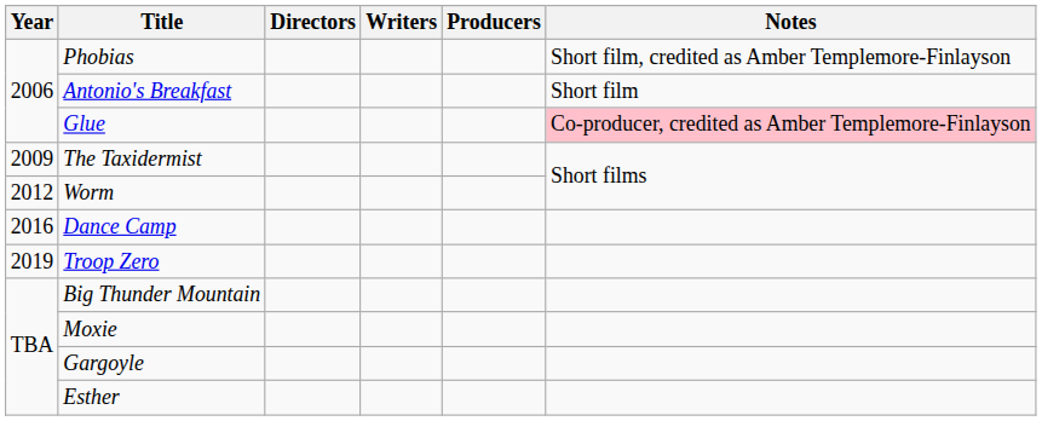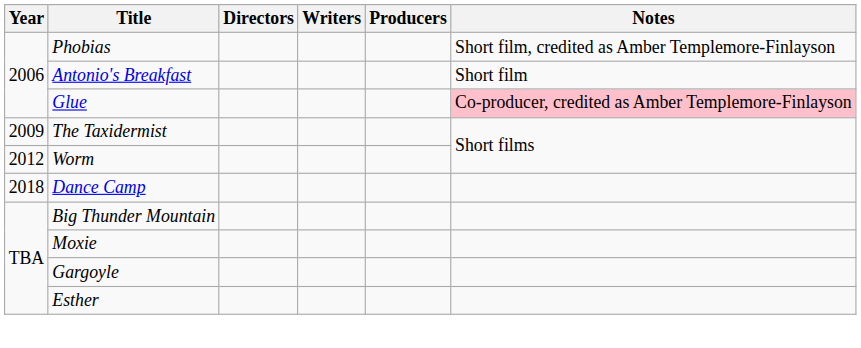 <table class="wikitable">
 <tr style="background:#ccc; text-align:center;">
 <th>Year</th>
 <th>Title</th>
 <th>Directors</th>
 <th>Writers</th>
 <th>Producers</th>
 <th>Notes</th>
 </tr>
 <tr>
 <td rowspan="3">2006</td>
 <td><em>Phobias</em></td>
 <td></td>
 <td></td>
 <td></td>
 <td>Short film, credited as Amber Templemore-Finlayson</td>
 </tr>
 <tr>
 <td><em><a href='#'>Antonio's Breakfast</a></em></td>
 <td></td>
 <td></td>
 <td></td>
 <td>Short film</td>
 </tr>
 <tr>
 <td><em><a href='#'>Glue</a></em></td>
 <td></td>
 <td></td>
 <td></td>
 <td style="background: pink;">Co-producer, credited as Amber Templemore-Finlayson</td>
 </tr>
 <tr>
 <td>2009</td>
 <td><em>The Taxidermist</em></td>
 <td></td>
 <td></td>
 <td></td>
 <td rowspan="2">Short films</td>
 </tr>
 <tr>
 <td>2012</td>
 <td><em>Worm</em></td>
 <td></td>
 <td></td>
 <td></td>
 </tr>
 <tr>
-<td>2016</td>
+<td>2018</td>
 <td><em><a href='#'>Dance Camp</a></em></td>
-<td></td>
-<td></td>
-<td></td>
-<td></td>
-</tr>
-<tr>
-<td>2019</td>
-<td><em><a href='#'>Troop Zero</a></em></td>
 <td></td>
 <td></td>
 <td></td>
 <td></td>
 </tr>
 <tr>
 <td rowspan="4">TBA</td>
 <td><em>Big Thunder Mountain</em></td>
 <td></td>
 <td></td>
 <td></td>
 <td></td>
 </tr>
 <tr>
 <td><em>Moxie</em></td>
 <td></td>
 <td></td>
 <td></td>
 <td></td>
 </tr>
 <tr>
 <td><em>Gargoyle</em></td>
 <td></td>
 <td></td>
 <td></td>
 <td></td>
 </tr>
 <tr>
 <td><em>Esther</em></td>
 <td></td>
 <td></td>
 <td></td>
 <td></td>
 </tr>
 </table>
